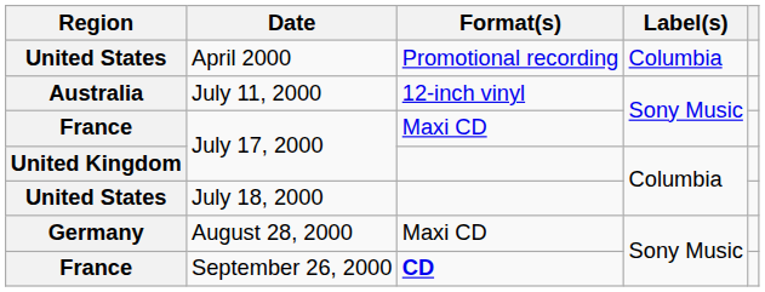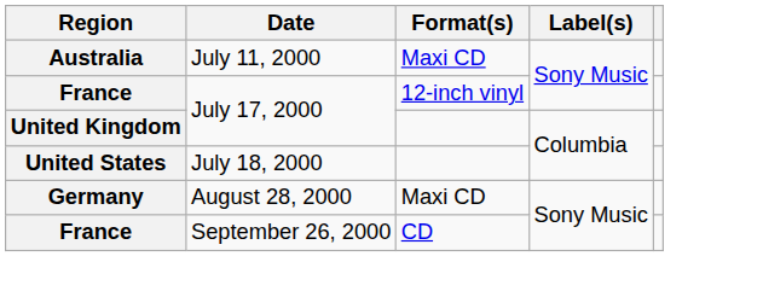 <table class="wikitable plainrowheaders">
 <tr>
 <th scope="col">Region</th>
 <th scope="col">Date</th>
 <th scope="col">Format(s)</th>
 <th scope="col">Label(s)</th>
 <th scope="col"></th>
 </tr>
 <tr>
-<th scope="row">United States</th>
-<td>April 2000</td>
-<td><a href='#'>Promotional recording</a></td>
-<td><a href='#'>Columbia</a></td>
-<td></td>
-</tr>
-<tr>
 <th scope="row">Australia</th>
 <td>July 11, 2000</td>
-<td><a href='#'>12-inch vinyl</a></td>
+<td><a href='#'>Maxi CD</a></td>
 <td rowspan="2"><a href='#'>Sony Music</a></td>
 <td></td>
 </tr>
 <tr>
 <th scope="row">France</th>
 <td rowspan="2">July 17, 2000</td>
-<td><a href='#'>Maxi CD</a></td>
+<td><a href='#'>12-inch vinyl</a></td>
 <td></td>
 </tr>
 <tr>
 <th scope="row">United Kingdom</th>
 <td></td>
 <td rowspan="2">Columbia</td>
 <td></td>
 </tr>
 <tr>
 <th scope="row">United States</th>
 <td>July 18, 2000</td>
 <td></td>
 <td></td>
 </tr>
 <tr>
 <th scope="row">Germany</th>
 <td>August 28, 2000</td>
 <td>Maxi CD</td>
 <td rowspan="2">Sony Music</td>
 <td></td>
 </tr>
 <tr>
 <th scope="row">France</th>
 <td>September 26, 2000</td>
-<td><strong><a href='#'>CD</a></strong></td>
+<td><a href='#'>CD</a></td>
 <td></td>
 </tr>
 </table>
